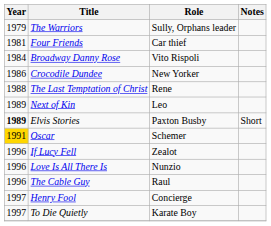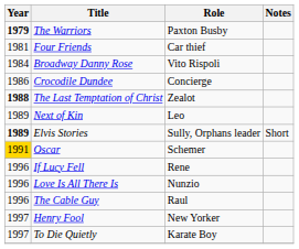 <table class="wikitable">
 <tr>
 <th>Year</th>
 <th>Title</th>
 <th>Role</th>
 <th>Notes</th>
 </tr>
 <tr>
-<td>1979</td>
+<td><strong>1979</strong></td>
 <td><em><a href='#'>The Warriors</a></em></td>
-<td>Sully, Orphans leader</td>
+<td>Paxton Busby</td>
 <td></td>
 </tr>
 <tr>
 <td>1981</td>
 <td><em><a href='#'>Four Friends</a></em></td>
 <td>Car thief</td>
 <td></td>
 </tr>
 <tr>
 <td>1984</td>
 <td><em><a href='#'>Broadway Danny Rose</a></em></td>
 <td>Vito Rispoli</td>
 <td></td>
 </tr>
 <tr>
 <td>1986</td>
 <td><em><a href='#'>Crocodile Dundee</a></em></td>
-<td>New Yorker</td>
+<td>Concierge</td>
 <td></td>
 </tr>
 <tr>
-<td>1988</td>
+<td><strong>1988</strong></td>
 <td><em><a href='#'>The Last Temptation of Christ</a></em></td>
-<td>Rene</td>
+<td>Zealot</td>
 <td></td>
 </tr>
 <tr>
 <td>1989</td>
 <td><em><a href='#'>Next of Kin</a></em></td>
 <td>Leo</td>
 <td></td>
 </tr>
 <tr>
 <td><strong>1989</strong></td>
 <td><em>Elvis Stories</em></td>
-<td>Paxton Busby</td>
+<td>Sully, Orphans leader</td>
 <td>Short</td>
 </tr>
 <tr>
 <td style="background: gold;">1991</td>
 <td><em><a href='#'>Oscar</a></em></td>
 <td>Schemer</td>
 <td></td>
 </tr>
 <tr>
 <td>1996</td>
 <td><em><a href='#'>If Lucy Fell</a></em></td>
-<td>Zealot</td>
+<td>Rene</td>
 <td></td>
 </tr>
 <tr>
 <td>1996</td>
 <td><em><a href='#'>Love Is All There Is</a></em></td>
 <td>Nunzio</td>
 <td></td>
 </tr>
 <tr>
 <td>1996</td>
 <td><em><a href='#'>The Cable Guy</a></em></td>
 <td>Raul</td>
 <td></td>
 </tr>
 <tr>
 <td>1997</td>
 <td><em><a href='#'>Henry Fool</a></em></td>
-<td>Concierge</td>
+<td>New Yorker</td>
 <td></td>
 </tr>
 <tr>
 <td>1997</td>
 <td><em>To Die Quietly</em></td>
 <td>Karate Boy</td>
 <td></td>
 </tr>
 <tr>
 </tr>
 </table>
